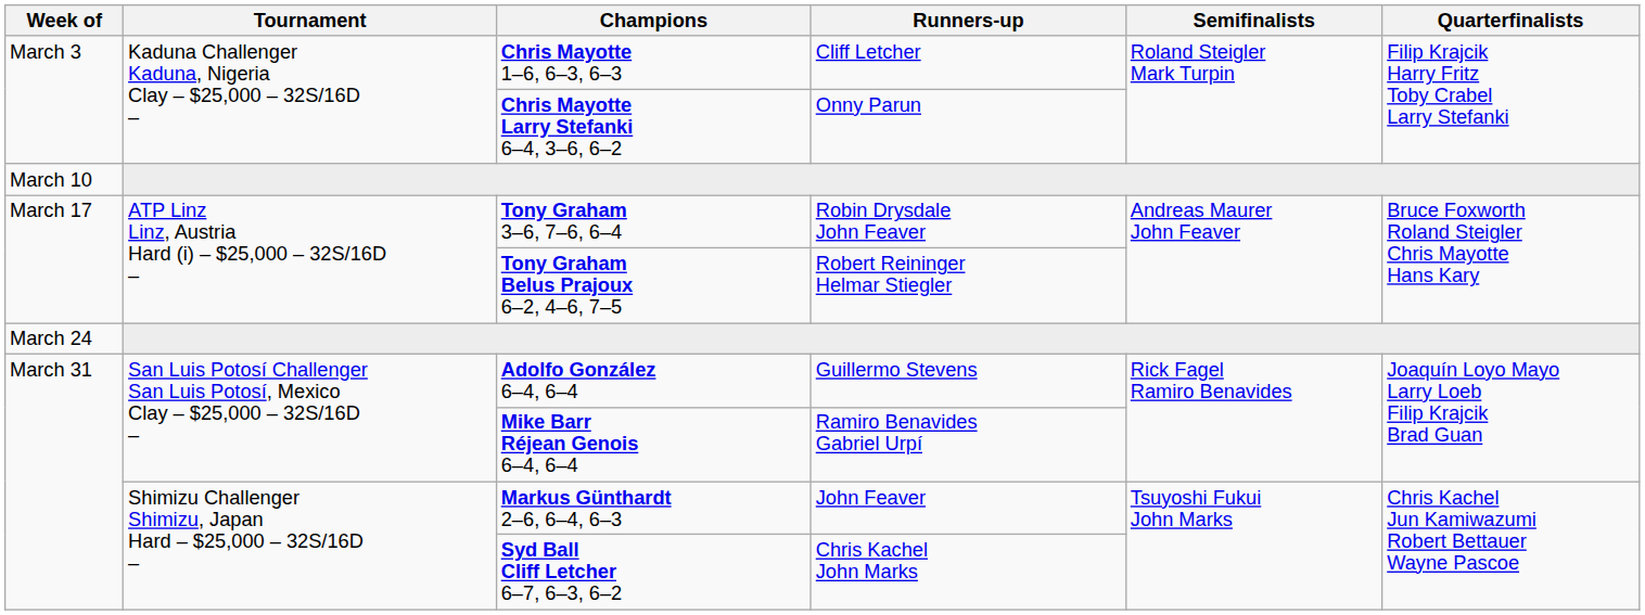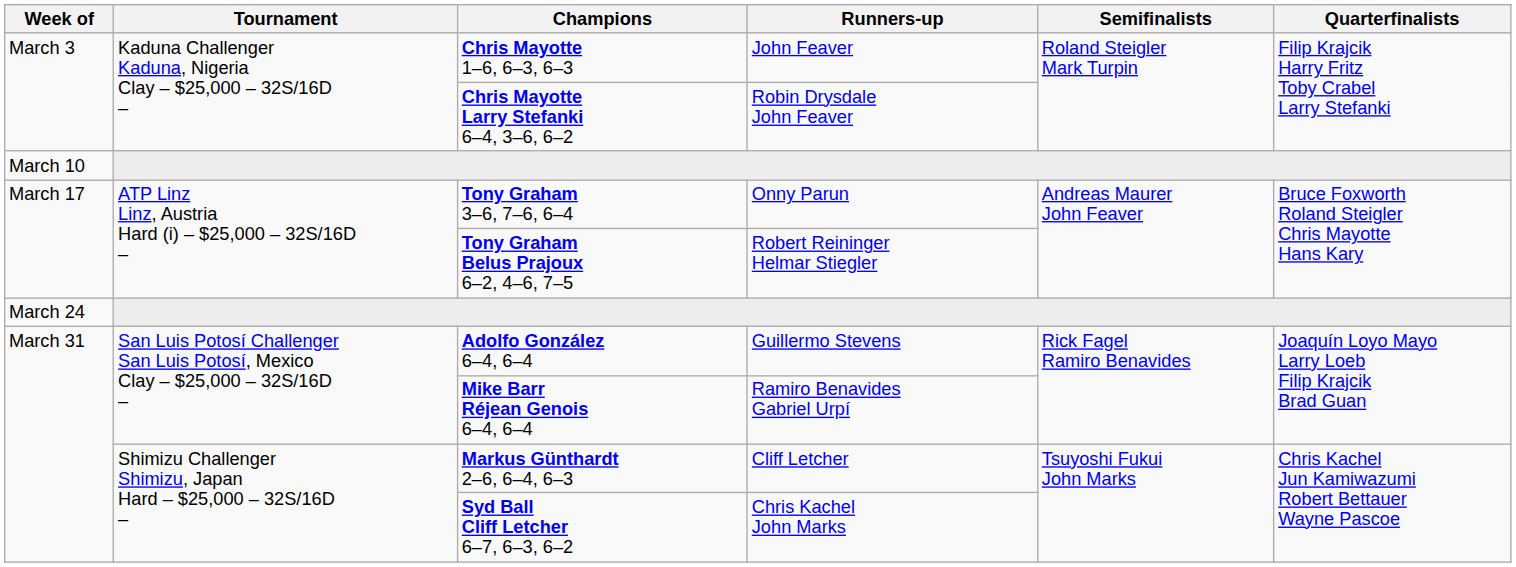 <table class="wikitable" style="font-size:85%;">
 <tr>
 <th width="75">Week of</th>
 <th width="250">Tournament</th>
 <th width="210">Champions</th>
 <th width="210">Runners-up</th>
 <th width="170">Semifinalists</th>
 <th width="170">Quarterfinalists</th>
 </tr>
 <tr valign="top">
 <td rowspan="2">March 3</td>
 <td rowspan="2">Kaduna Challenger<br> <a href='#'>Kaduna</a>, Nigeria<br>Clay – $25,000 – 32S/16D<br>  – </td>
 <td> <strong><a href='#'>Chris Mayotte</a></strong> <br>1–6, 6–3, 6–3</td>
-<td> <a href='#'>Cliff Letcher</a></td>
+<td> <a href='#'>John Feaver</a></td>
 <td rowspan="2"> <a href='#'>Roland Steigler</a> <br>  <a href='#'>Mark Turpin</a></td>
 <td rowspan="2"> <a href='#'>Filip Krajcik</a> <br> <a href='#'>Harry Fritz</a> <br> <a href='#'>Toby Crabel</a> <br>  <a href='#'>Larry Stefanki</a></td>
 </tr>
 <tr valign="top">
 <td> <strong><a href='#'>Chris Mayotte</a></strong> <br> <strong><a href='#'>Larry Stefanki</a></strong><br>6–4, 3–6, 6–2</td>
-<td> <a href='#'>Onny Parun</a></td>
+<td> <a href='#'>Robin Drysdale</a><br>  <a href='#'>John Feaver</a></td>
 </tr>
 <tr valign="top">
 <td rowspan="1">March 10</td>
 <td colspan="5" bgcolor="#ededed"></td>
 </tr>
 <tr valign="top">
 <td rowspan="2">March 17</td>
 <td rowspan="2"><a href='#'>ATP Linz</a><br> <a href='#'>Linz</a>, Austria<br>Hard (i) – $25,000 – 32S/16D<br>  – </td>
 <td> <strong><a href='#'>Tony Graham</a></strong> <br>3–6, 7–6, 6–4</td>
-<td> <a href='#'>Robin Drysdale</a><br>  <a href='#'>John Feaver</a></td>
+<td> <a href='#'>Onny Parun</a></td>
 <td rowspan="2"> <a href='#'>Andreas Maurer</a> <br>  <a href='#'>John Feaver</a></td>
 <td rowspan="2"> <a href='#'>Bruce Foxworth</a> <br> <a href='#'>Roland Steigler</a> <br> <a href='#'>Chris Mayotte</a> <br>  <a href='#'>Hans Kary</a></td>
 </tr>
 <tr valign="top">
 <td> <strong><a href='#'>Tony Graham</a></strong> <br> <strong><a href='#'>Belus Prajoux</a></strong><br>6–2, 4–6, 7–5</td>
 <td> <a href='#'>Robert Reininger</a><br>  <a href='#'>Helmar Stiegler</a></td>
 </tr>
 <tr valign="top">
 <td rowspan="1">March 24</td>
 <td colspan="5" bgcolor="#ededed"></td>
 </tr>
 <tr valign="top">
 <td rowspan="4">March 31</td>
 <td rowspan="2"><a href='#'>San Luis Potosí Challenger</a><br> <a href='#'>San Luis Potosí</a>, Mexico<br>Clay – $25,000 – 32S/16D<br>  – </td>
 <td> <strong><a href='#'>Adolfo González</a></strong> <br>6–4, 6–4</td>
 <td> <a href='#'>Guillermo Stevens</a></td>
 <td rowspan="2"> <a href='#'>Rick Fagel</a> <br>  <a href='#'>Ramiro Benavides</a></td>
 <td rowspan="2"> <a href='#'>Joaquín Loyo Mayo</a> <br> <a href='#'>Larry Loeb</a> <br> <a href='#'>Filip Krajcik</a> <br>  <a href='#'>Brad Guan</a></td>
 </tr>
 <tr valign="top">
 <td> <strong><a href='#'>Mike Barr</a></strong> <br> <strong><a href='#'>Réjean Genois</a></strong><br>6–4, 6–4</td>
 <td> <a href='#'>Ramiro Benavides</a><br>  <a href='#'>Gabriel Urpí</a></td>
 </tr>
 <tr valign="top">
 <td rowspan="2">Shimizu Challenger<br> <a href='#'>Shimizu</a>, Japan<br>Hard – $25,000 – 32S/16D<br>  – </td>
 <td> <strong><a href='#'>Markus Günthardt</a></strong> <br>2–6, 6–4, 6–3</td>
-<td> <a href='#'>John Feaver</a></td>
+<td> <a href='#'>Cliff Letcher</a></td>
 <td rowspan="2"> <a href='#'>Tsuyoshi Fukui</a> <br>  <a href='#'>John Marks</a></td>
 <td rowspan="2"> <a href='#'>Chris Kachel</a> <br> <a href='#'>Jun Kamiwazumi</a> <br> <a href='#'>Robert Bettauer</a> <br>  <a href='#'>Wayne Pascoe</a></td>
 </tr>
 <tr valign="top">
 <td> <strong><a href='#'>Syd Ball</a></strong> <br> <strong><a href='#'>Cliff Letcher</a></strong><br>6–7, 6–3, 6–2</td>
 <td> <a href='#'>Chris Kachel</a><br>  <a href='#'>John Marks</a></td>
 </tr>
 </table>
